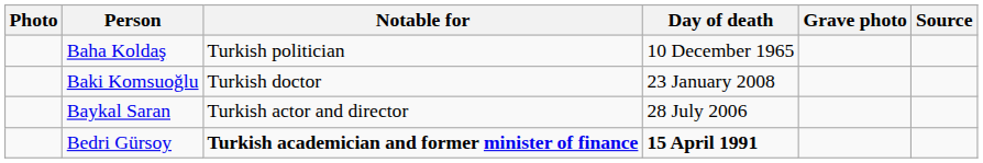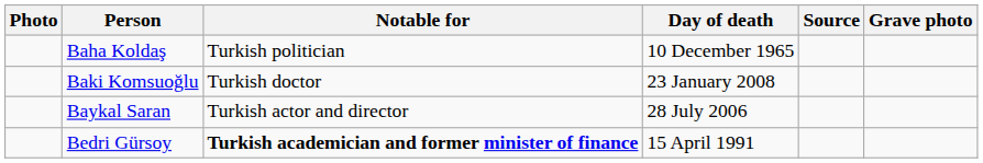 <table class="wikitable sortable">
 <tr>
 <th scope=col>Photo</th>
 <th scope=col>Person</th>
 <th scope=col>Notable for</th>
 <th scope=col>Day of death</th>
+<th scope=col>Source</th>
 <th scope=col>Grave photo</th>
-<th scope=col>Source</th>
 </tr>
 <tr>
 <td></td>
 <td><a href='#'>Baha Koldaş</a></td>
 <td>Turkish politician</td>
 <td>10 December 1965</td>
 <td></td>
 <td></td>
 </tr>
 <tr>
 <td></td>
 <td><a href='#'>Baki Komsuoğlu</a></td>
 <td>Turkish doctor</td>
 <td>23 January 2008</td>
 <td></td>
 <td></td>
 </tr>
 <tr>
 <td></td>
 <td><a href='#'>Baykal Saran</a></td>
 <td>Turkish actor and director</td>
 <td>28 July 2006</td>
 <td></td>
 <td></td>
 </tr>
 <tr>
 <td></td>
 <td><a href='#'>Bedri Gürsoy</a></td>
 <td><strong>Turkish academician and former <a href='#'>minister of finance</a></strong></td>
-<td><strong>15 April 1991</strong></td>
+<td>15 April 1991</td>
 <td></td>
 <td></td>
 </tr>
 </table>
